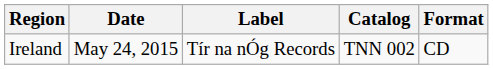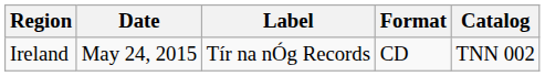 <table class="wikitable">
 <tr>
 <th>Region</th>
 <th>Date</th>
 <th>Label</th>
+<th>Format</th>
 <th>Catalog</th>
-<th>Format</th>
 </tr>
 <tr>
 <td>Ireland</td>
 <td>May 24, 2015</td>
 <td>Tír na nÓg Records</td>
+<td>CD</td>
 <td>TNN 002</td>
-<td>CD</td>
 </tr>
 </table>
